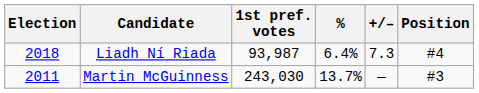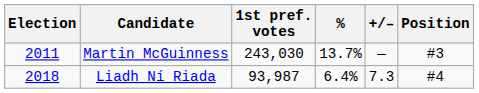 <table class="wikitable" style="font-size:97%; text-align:center;">
 <tr>
 <th>Election</th>
 <th>Candidate</th>
 <th>1st pref. <br>votes</th>
 <th>%</th>
 <th>+/–</th>
 <th>Position</th>
 </tr>
 <tr>
+<td><a href='#'>2011</a></td>
+<td><a href='#'>Martin McGuinness</a></td>
+<td>243,030</td>
+<td>13.7%</td>
+<td>—</td>
+<td>#3</td>
+</tr>
+<tr>
 <td><a href='#'>2018</a></td>
 <td><a href='#'>Liadh Ní Riada</a></td>
 <td>93,987</td>
 <td>6.4%</td>
 <td> 7.3</td>
 <td>#4</td>
 </tr>
-<tr>
-<td><a href='#'>2011</a></td>
-<td><a href='#'>Martin McGuinness</a></td>
-<td>243,030</td>
-<td>13.7%</td>
-<td>—</td>
-<td>#3</td>
-</tr>
 </table>
